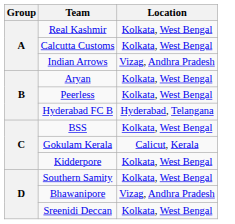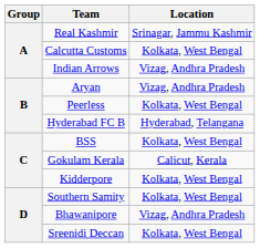 <table class="wikitable" style="text-align:center">
 <tr>
 <th>Group</th>
 <th>Team</th>
 <th>Location</th>
 </tr>
 <tr>
 <th rowspan="3">A</th>
 <td><a href='#'>Real Kashmir</a></td>
-<td><a href='#'>Kolkata</a>, <a href='#'>West Bengal</a></td>
+<td><a href='#'>Srinagar</a>, <a href='#'>Jammu Kashmir</a></td>
 </tr>
 <tr>
 <td><a href='#'>Calcutta Customs</a></td>
 <td><a href='#'>Kolkata</a>, <a href='#'>West Bengal</a></td>
 </tr>
 <tr>
 <td><a href='#'>Indian Arrows</a></td>
 <td><a href='#'>Vizag</a>, <a href='#'>Andhra Pradesh</a></td>
 </tr>
 <tr>
 <th rowspan="3">B</th>
 <td><a href='#'>Aryan</a></td>
-<td><a href='#'>Kolkata</a>, <a href='#'>West Bengal</a></td>
+<td><a href='#'>Vizag</a>, <a href='#'>Andhra Pradesh</a></td>
 </tr>
 <tr>
 <td><a href='#'>Peerless</a></td>
 <td><a href='#'>Kolkata</a>, <a href='#'>West Bengal</a></td>
 </tr>
 <tr>
 <td><a href='#'>Hyderabad FC B</a></td>
 <td><a href='#'>Hyderabad</a>, <a href='#'>Telangana</a></td>
 </tr>
 <tr>
 <th rowspan="3">C</th>
 <td><a href='#'>BSS</a></td>
 <td><a href='#'>Kolkata</a>, <a href='#'>West Bengal</a></td>
 </tr>
 <tr>
 <td><a href='#'>Gokulam Kerala</a></td>
 <td><a href='#'>Calicut</a>, <a href='#'>Kerala</a></td>
 </tr>
 <tr>
 <td><a href='#'>Kidderpore</a></td>
 <td><a href='#'>Kolkata</a>, <a href='#'>West Bengal</a></td>
 </tr>
 <tr>
 <th rowspan="3">D</th>
 <td><a href='#'>Southern Samity</a></td>
 <td><a href='#'>Kolkata</a>, <a href='#'>West Bengal</a></td>
 </tr>
 <tr>
 <td><a href='#'>Bhawanipore</a></td>
 <td><a href='#'>Vizag</a>, <a href='#'>Andhra Pradesh</a></td>
 </tr>
 <tr>
 <td><a href='#'>Sreenidi Deccan</a></td>
 <td><a href='#'>Kolkata</a>, <a href='#'>West Bengal</a></td>
 </tr>
 </table>
